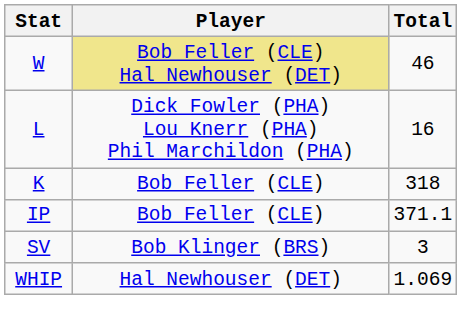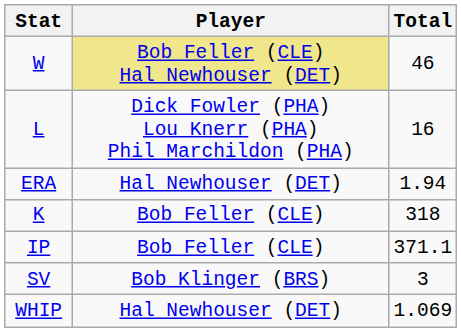 <table class="wikitable" style="text-align:center;">
 <tr>
 <th style="width:15%;">Stat</th>
 <th>Player</th>
 <th style="width:15%;">Total</th>
 </tr>
 <tr>
 <td><a href='#'>W</a></td>
 <td style="background: khaki;"><a href='#'>Bob Feller</a> (<a href='#'>CLE</a>)<br><a href='#'>Hal Newhouser</a> (<a href='#'>DET</a>)</td>
 <td>46</td>
 </tr>
 <tr>
 <td><a href='#'>L</a></td>
 <td><a href='#'>Dick Fowler</a> (<a href='#'>PHA</a>)<br><a href='#'>Lou Knerr</a> (<a href='#'>PHA</a>)<br><a href='#'>Phil Marchildon</a> (<a href='#'>PHA</a>)</td>
 <td>16</td>
+</tr>
+<tr>
+<td><a href='#'>ERA</a></td>
+<td><a href='#'>Hal Newhouser</a> (<a href='#'>DET</a>)</td>
+<td>1.94</td>
 </tr>
 <tr>
 <td><a href='#'>K</a></td>
 <td><a href='#'>Bob Feller</a> (<a href='#'>CLE</a>)</td>
 <td>318</td>
 </tr>
 <tr>
 <td><a href='#'>IP</a></td>
 <td><a href='#'>Bob Feller</a> (<a href='#'>CLE</a>)</td>
 <td>371.1</td>
 </tr>
 <tr>
 <td><a href='#'>SV</a></td>
 <td><a href='#'>Bob Klinger</a> (<a href='#'>BRS</a>)</td>
 <td>3</td>
 </tr>
 <tr>
 <td><a href='#'>WHIP</a></td>
 <td><a href='#'>Hal Newhouser</a> (<a href='#'>DET</a>)</td>
 <td>1.069</td>
 </tr>
 </table>
